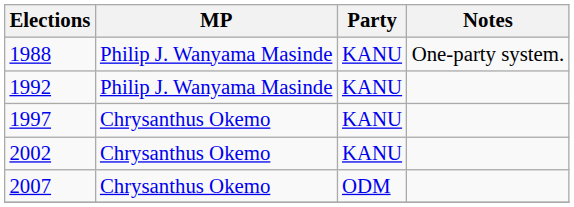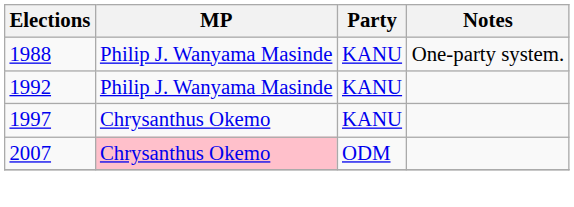 <table class="wikitable">
 <tr>
 <th>Elections</th>
 <th>MP </th>
 <th>Party</th>
 <th>Notes</th>
 </tr>
 <tr>
 <td><a href='#'>1988</a></td>
 <td><a href='#'>Philip J. Wanyama Masinde</a></td>
 <td><a href='#'>KANU</a></td>
 <td>One-party system.</td>
 </tr>
 <tr>
 <td><a href='#'>1992</a></td>
 <td><a href='#'>Philip J. Wanyama Masinde</a></td>
 <td><a href='#'>KANU</a></td>
 <td></td>
 </tr>
 <tr>
 <td><a href='#'>1997</a></td>
 <td><a href='#'>Chrysanthus Okemo</a></td>
 <td><a href='#'>KANU</a></td>
 <td></td>
 </tr>
 <tr>
-<td><a href='#'>2002</a></td>
-<td><a href='#'>Chrysanthus Okemo</a></td>
-<td><a href='#'>KANU</a></td>
-<td></td>
-</tr>
-<tr>
 <td><a href='#'>2007</a></td>
-<td><a href='#'>Chrysanthus Okemo</a></td>
+<td style="background: pink;"><a href='#'>Chrysanthus Okemo</a></td>
 <td><a href='#'>ODM</a></td>
 <td></td>
 </tr>
 <tr>
 </tr>
 </table>
